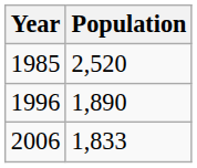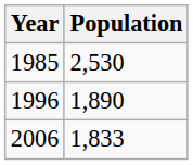 <table class="wikitable">
 <tr>
 <th>Year</th>
 <th>Population</th>
 </tr>
 <tr>
 <td>1985</td>
-<td>2,520</td>
+<td>2,530</td>
 </tr>
 <tr>
 <td>1996</td>
 <td>1,890</td>
 </tr>
 <tr>
 <td>2006</td>
 <td>1,833</td>
 </tr>
 </table>
